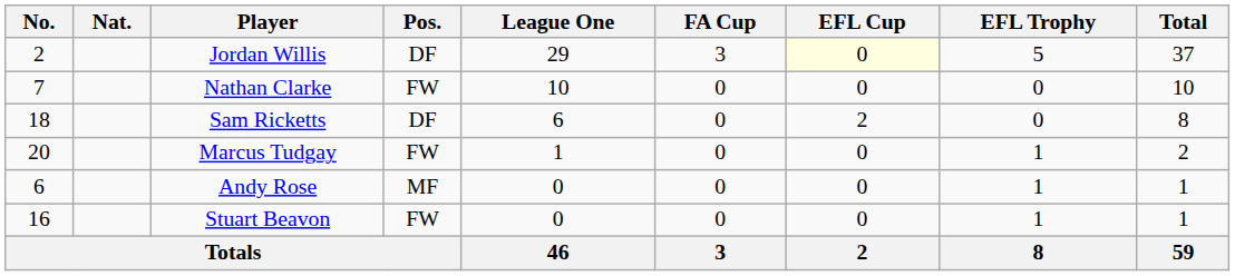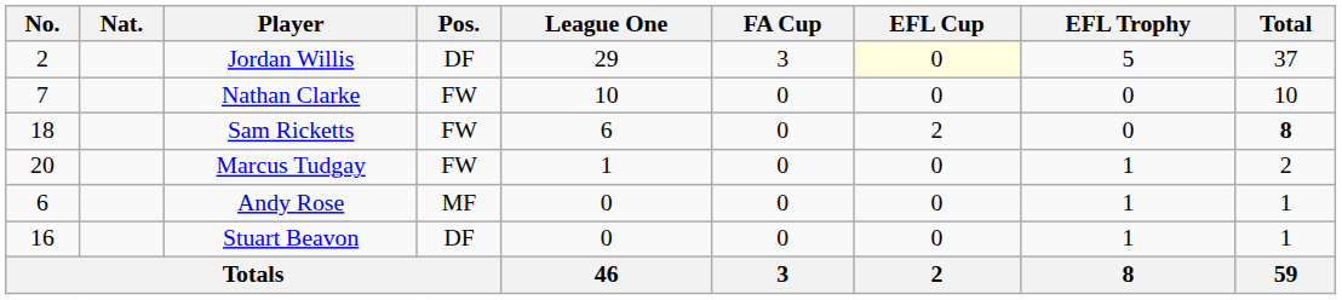 <table class="wikitable sortable alternance" style="font-size:85%; text-align:center; line-height:14px; width:60%;">
 <tr>
 <th>No.</th>
 <th>Nat.</th>
 <th>Player</th>
 <th>Pos.</th>
 <th>League One</th>
 <th>FA Cup</th>
 <th>EFL Cup</th>
 <th>EFL Trophy</th>
 <th>Total</th>
 </tr>
 <tr>
 <td>2</td>
 <td></td>
 <td><a href='#'>Jordan Willis</a></td>
 <td>DF</td>
 <td>29</td>
 <td>3</td>
 <td style="background: lightyellow;">0</td>
 <td>5</td>
 <td>37</td>
 </tr>
 <tr>
 <td>7</td>
 <td></td>
 <td><a href='#'>Nathan Clarke</a></td>
 <td>FW</td>
 <td>10</td>
 <td>0</td>
 <td>0</td>
 <td>0</td>
 <td>10</td>
 </tr>
 <tr>
 <td>18</td>
 <td></td>
 <td><a href='#'>Sam Ricketts</a></td>
-<td>DF</td>
+<td>FW</td>
 <td>6</td>
 <td>0</td>
 <td>2</td>
 <td>0</td>
-<td>8</td>
+<td><strong>8</strong></td>
 </tr>
 <tr>
 <td>20</td>
 <td></td>
 <td><a href='#'>Marcus Tudgay</a></td>
 <td>FW</td>
 <td>1</td>
 <td>0</td>
 <td>0</td>
 <td>1</td>
 <td>2</td>
 </tr>
 <tr>
 <td>6</td>
 <td></td>
 <td><a href='#'>Andy Rose</a></td>
 <td>MF</td>
 <td>0</td>
 <td>0</td>
 <td>0</td>
 <td>1</td>
 <td>1</td>
 </tr>
 <tr>
 <td>16</td>
 <td></td>
 <td><a href='#'>Stuart Beavon</a></td>
-<td>FW</td>
+<td>DF</td>
 <td>0</td>
 <td>0</td>
 <td>0</td>
 <td>1</td>
 <td>1</td>
 </tr>
 <tr class="sortbottom">
 <th colspan="4">Totals</th>
 <th>46</th>
 <th>3</th>
 <th>2</th>
 <th>8</th>
 <th>59</th>
 </tr>
 </table>
